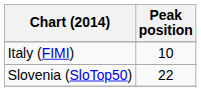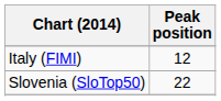 <table class="wikitable sortable">
 <tr>
 <th>Chart (2014)</th>
 <th>Peak<br>position</th>
 </tr>
 <tr>
 </tr>
 <tr>
 </tr>
 <tr>
 </tr>
 <tr>
 </tr>
 <tr>
 </tr>
 <tr>
 </tr>
 <tr>
 </tr>
 <tr>
 </tr>
 <tr>
 </tr>
 <tr>
 </tr>
 <tr>
 </tr>
 <tr>
 </tr>
 <tr>
 </tr>
 <tr>
 </tr>
 <tr>
 </tr>
 <tr>
 <td>Italy (<a href='#'>FIMI</a>)</td>
-<td align="center">10</td>
+<td align="center">12</td>
 </tr>
 <tr>
 </tr>
 <tr>
 </tr>
 <tr>
 </tr>
 <tr>
 </tr>
 <tr>
 </tr>
 <tr>
 </tr>
 <tr>
 </tr>
 <tr>
 <td scope="row">Slovenia (<a href='#'>SloTop50</a>)</td>
 <td align=center>22</td>
 </tr>
 <tr>
 </tr>
 <tr>
 </tr>
 <tr>
 </tr>
 <tr>
 </tr>
 <tr>
 </tr>
 </table>
